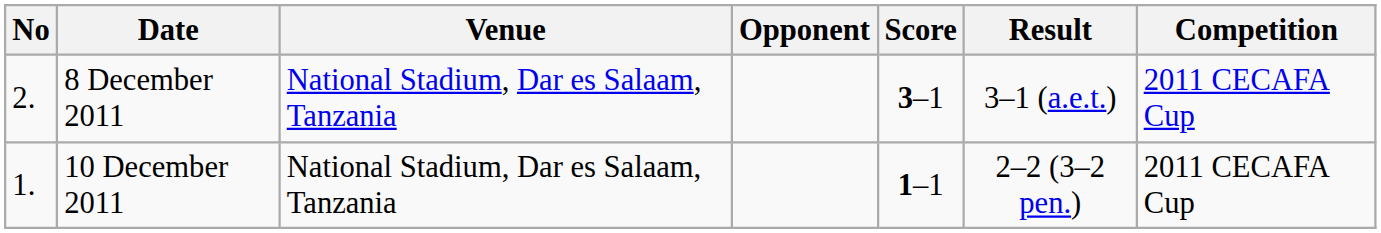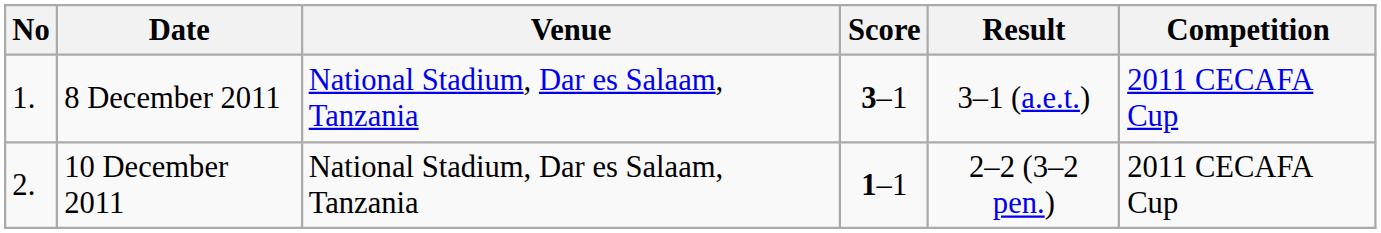 <table class="wikitable" style="font-size:85%;">
 <tr>
 <th>No</th>
 <th>Date</th>
 <th>Venue</th>
-<th>Opponent</th>
 <th>Score</th>
 <th>Result</th>
 <th>Competition</th>
 </tr>
 <tr>
-<td>2.</td>
+<td>1.</td>
 <td>8 December 2011</td>
 <td><a href='#'>National Stadium</a>, <a href='#'>Dar es Salaam</a>, <a href='#'>Tanzania</a></td>
-<td></td>
 <td align=center><strong>3</strong>–1</td>
 <td align=center>3–1 (<a href='#'>a.e.t.</a>)</td>
 <td><a href='#'>2011 CECAFA Cup</a></td>
 </tr>
 <tr>
-<td>1.</td>
+<td>2.</td>
 <td>10 December 2011</td>
 <td>National Stadium, Dar es Salaam, Tanzania</td>
-<td></td>
 <td align=center><strong>1</strong>–1</td>
 <td align=center>2–2 (3–2 <a href='#'>pen.</a>)</td>
 <td>2011 CECAFA Cup</td>
 </tr>
 </table>
